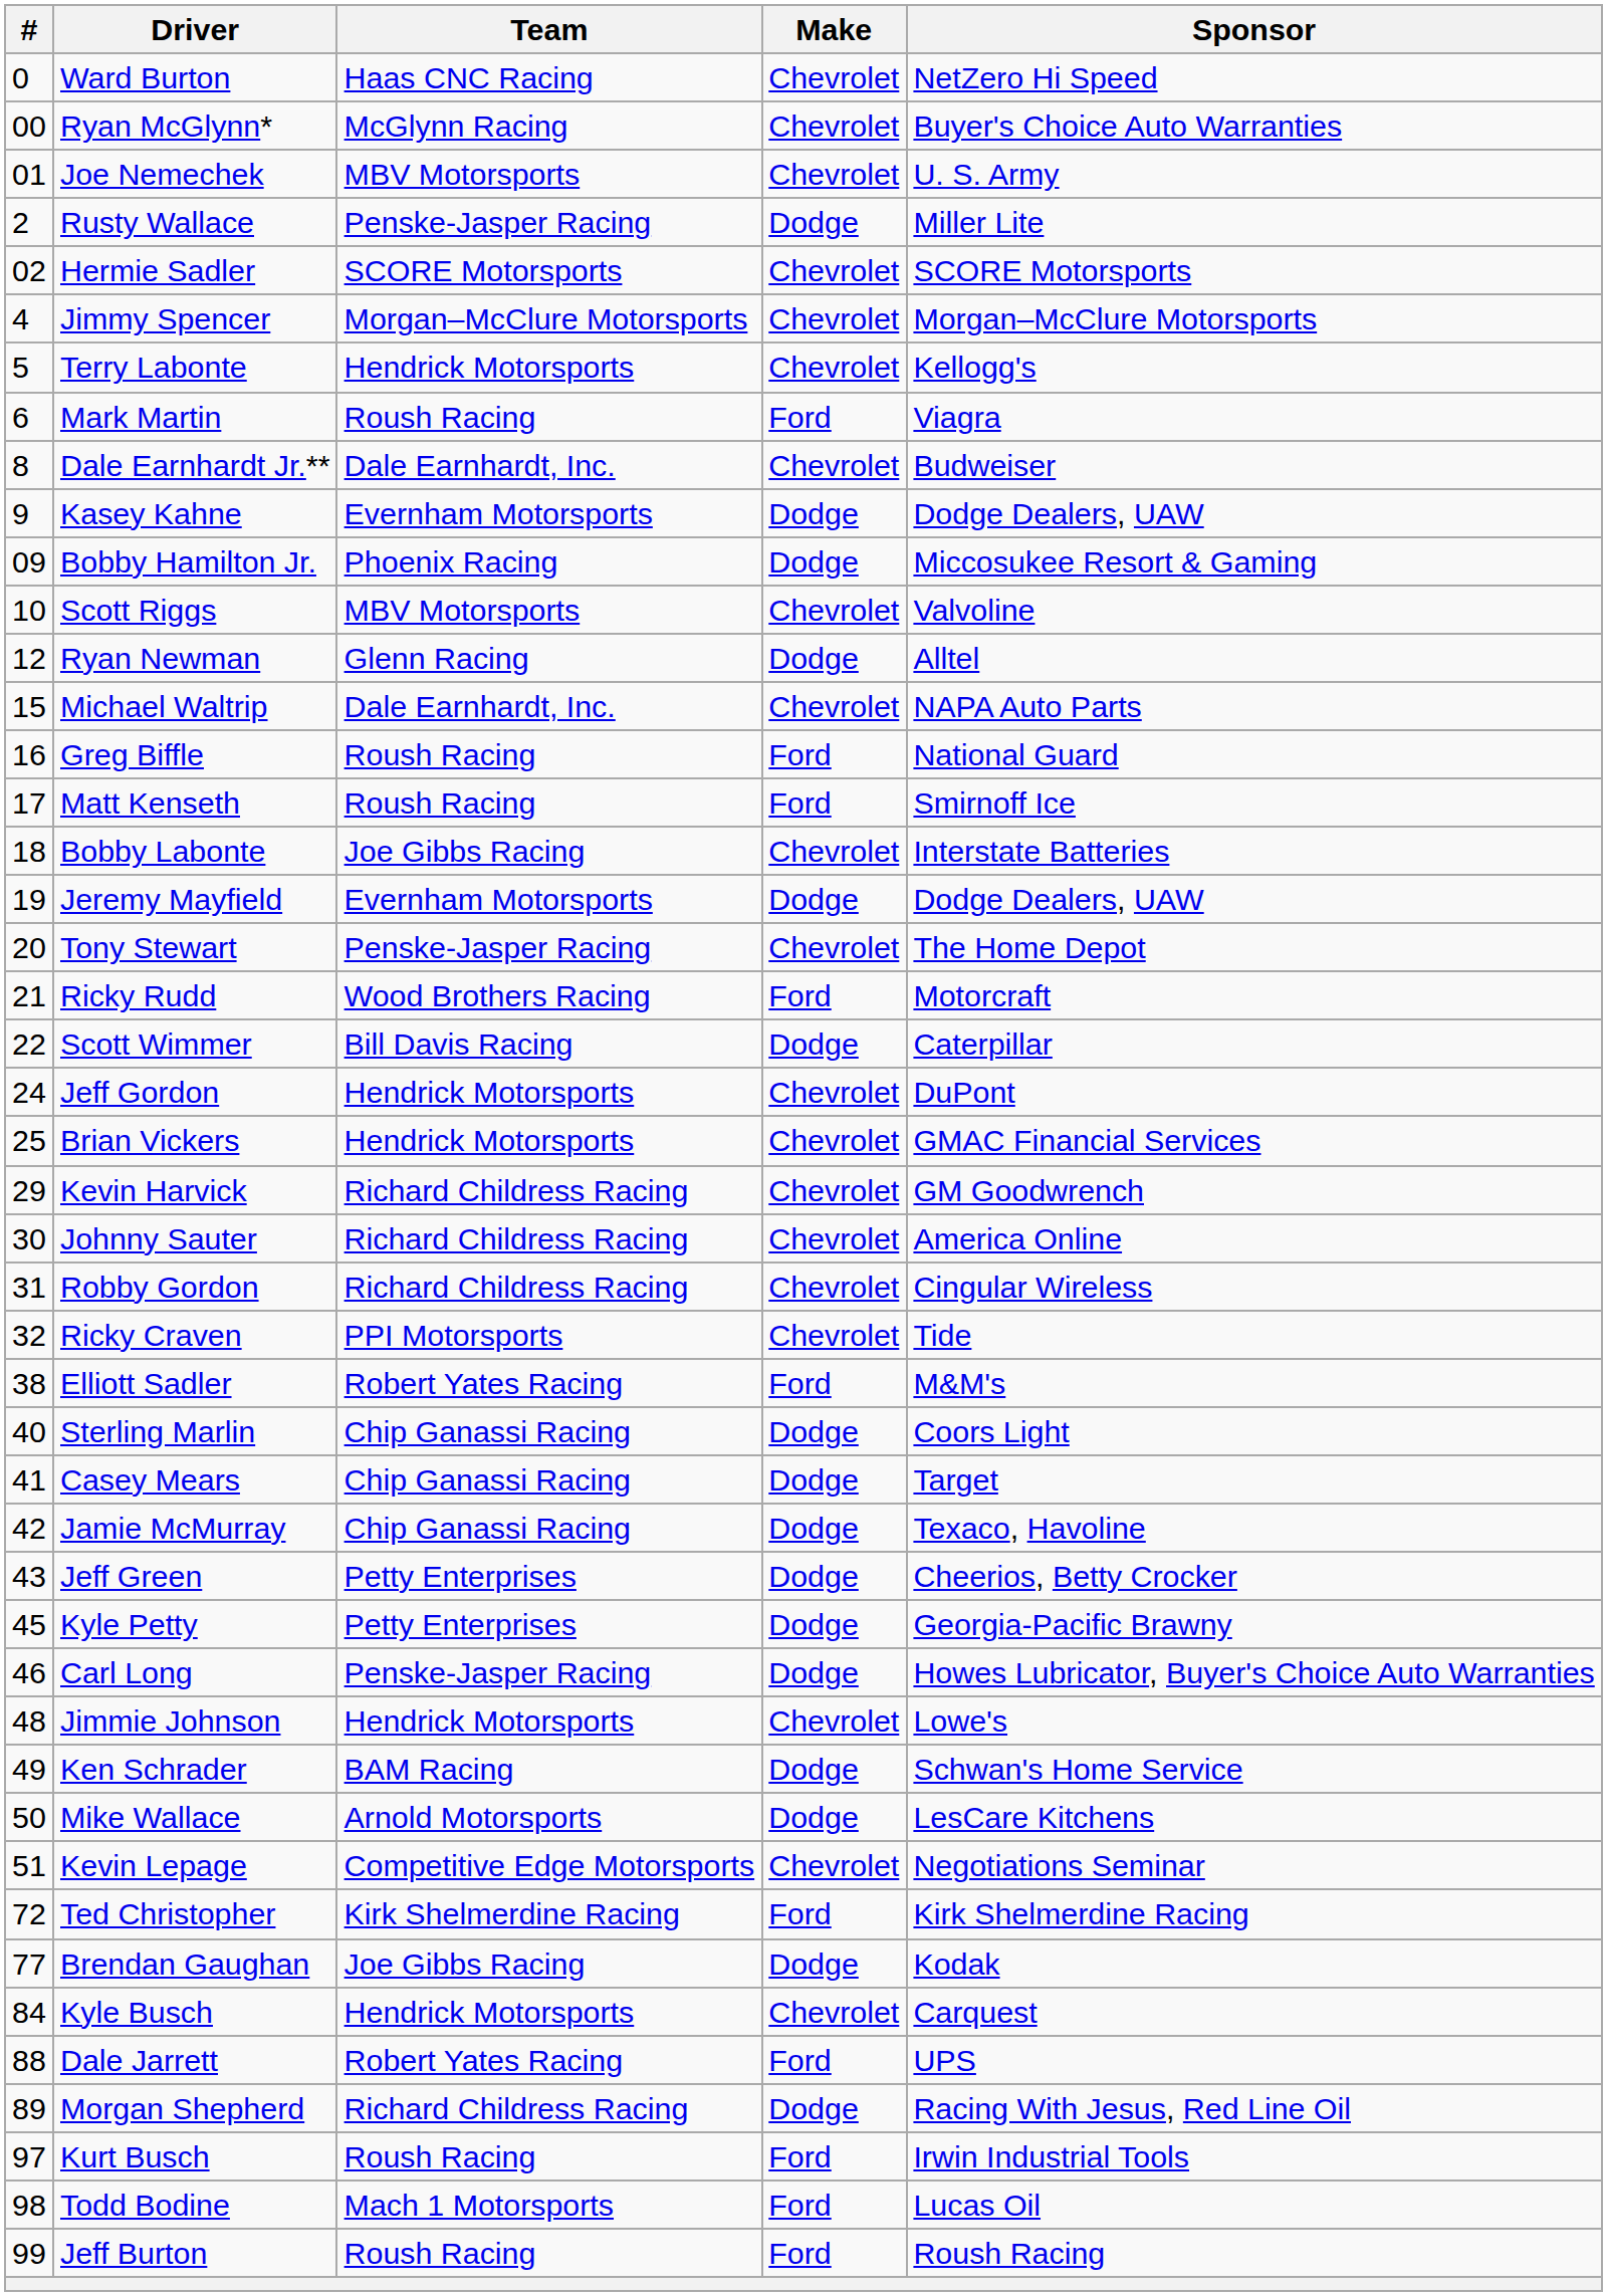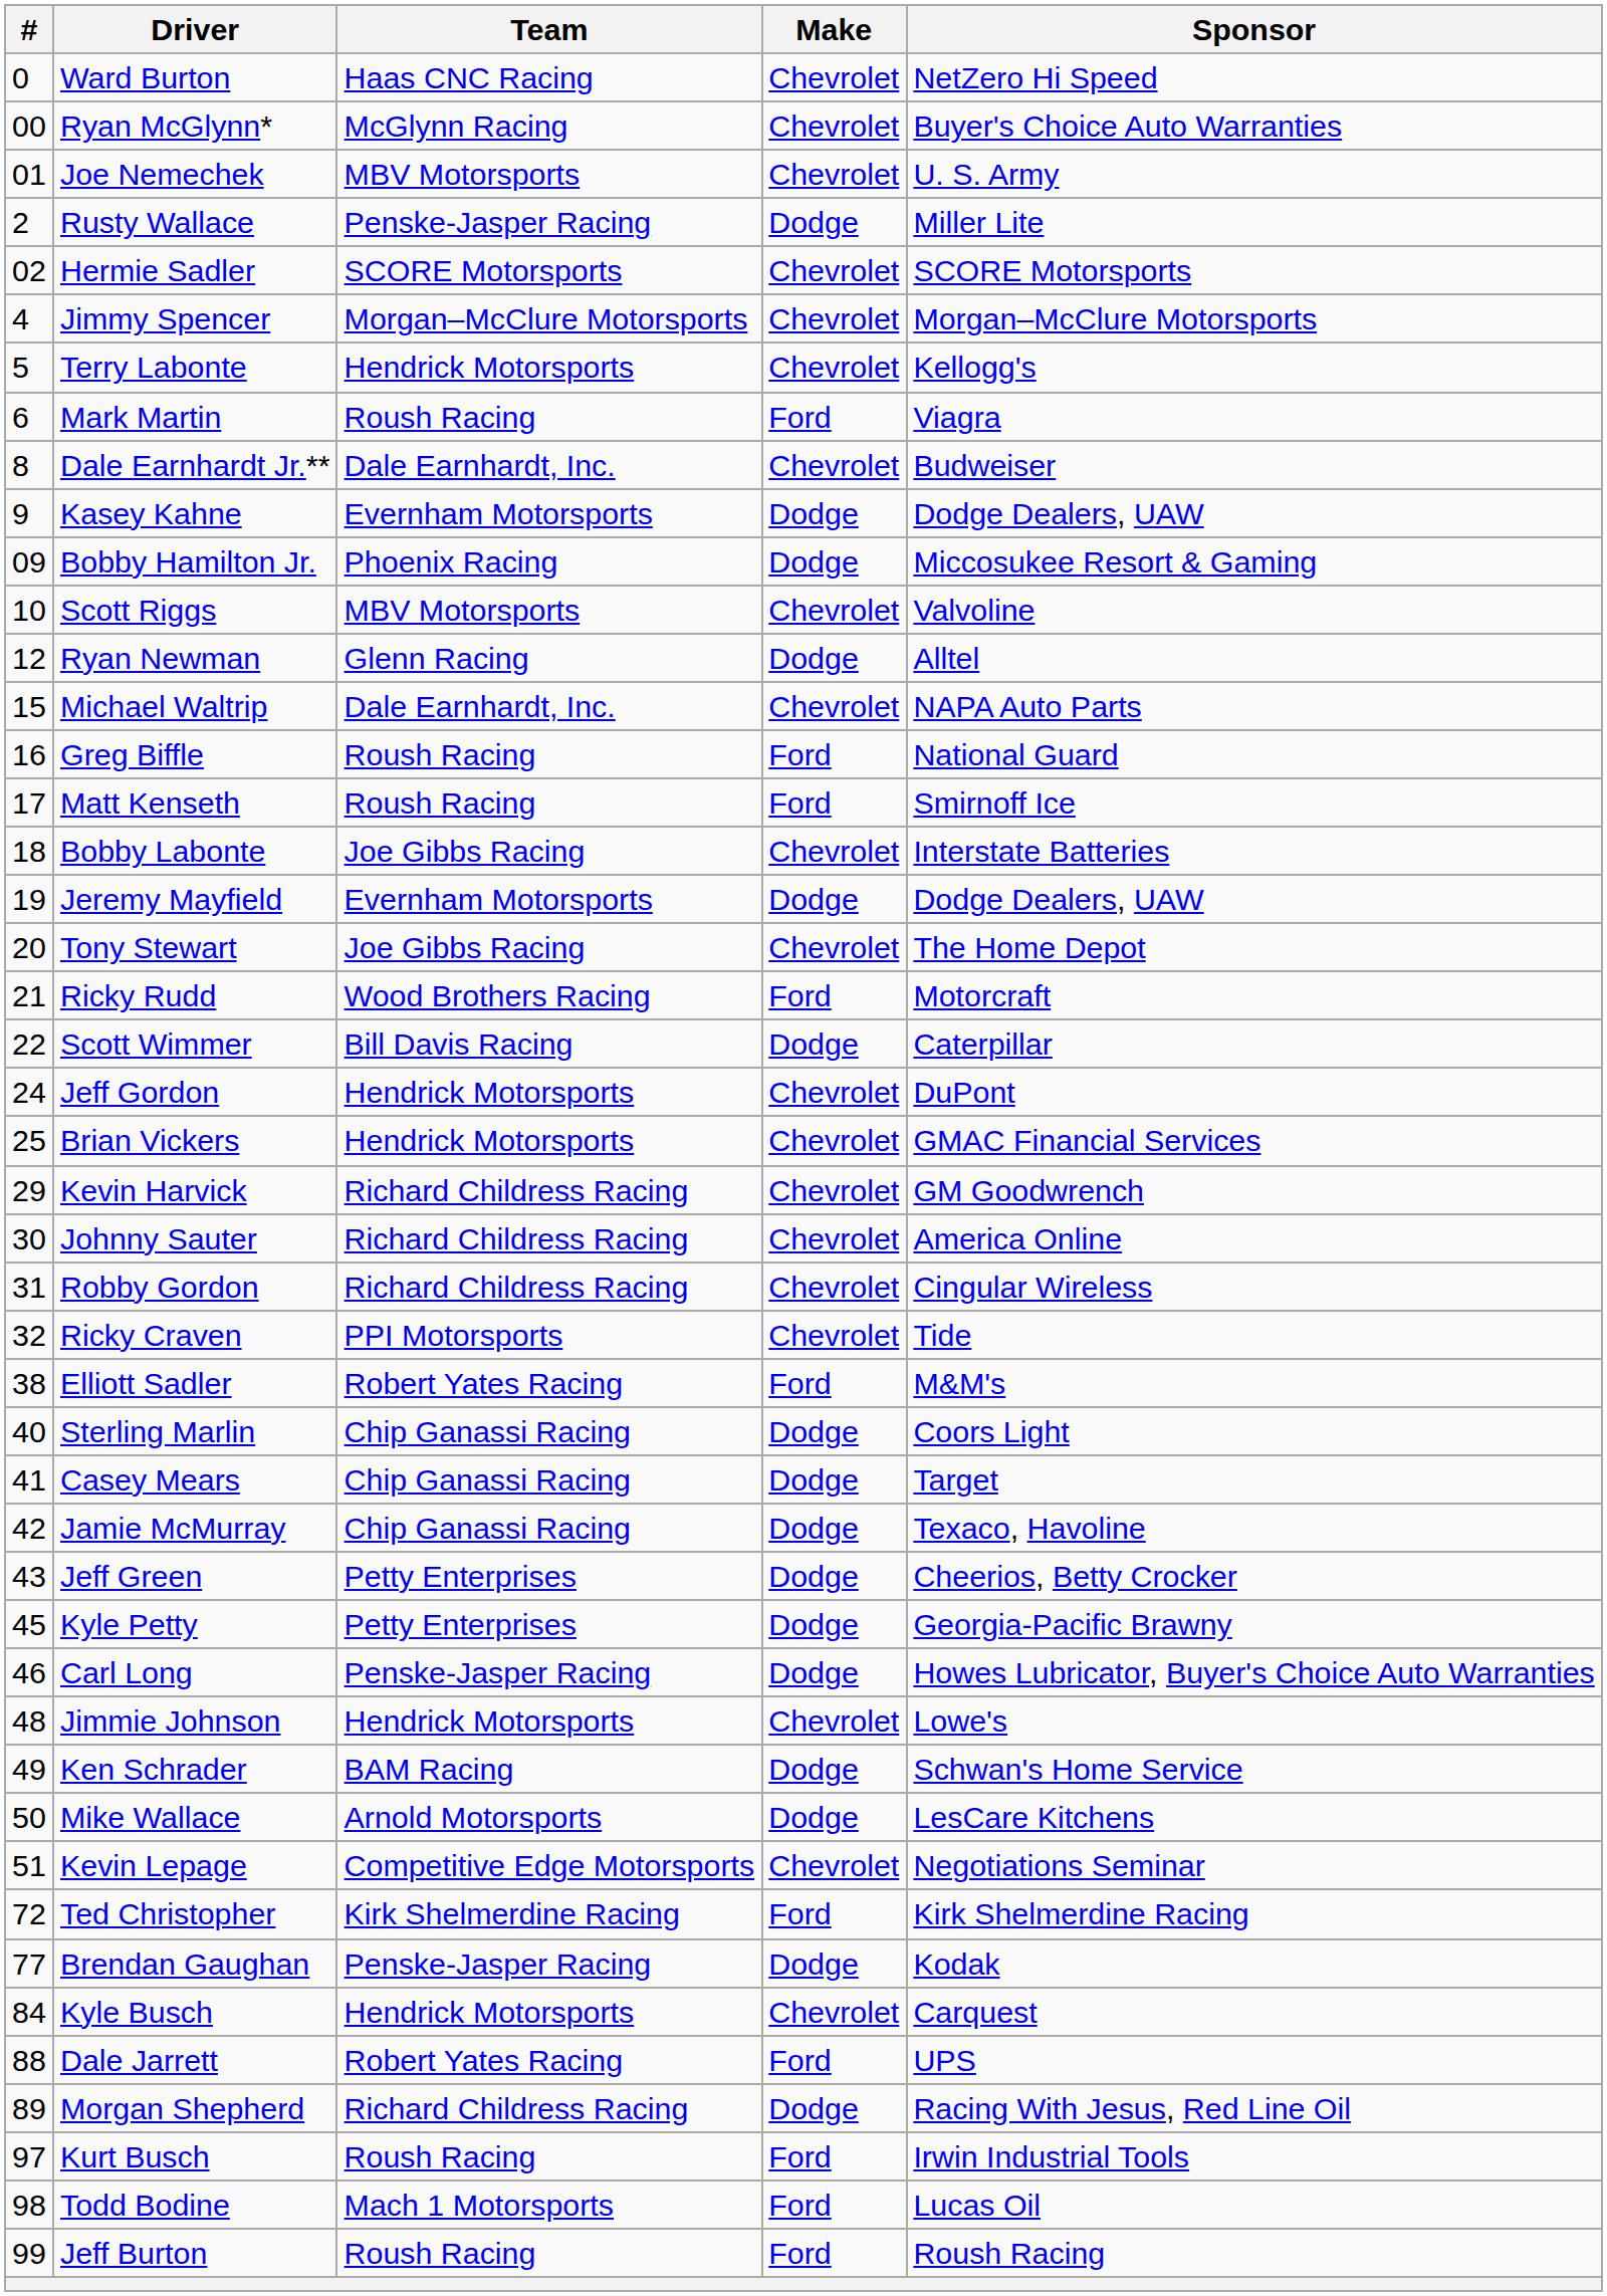 <table class="wikitable" style="font-size:95%">
 <tr>
 <th>#</th>
 <th>Driver</th>
 <th>Team</th>
 <th>Make</th>
 <th>Sponsor</th>
 </tr>
 <tr>
 <td>0</td>
 <td><a href='#'>Ward Burton</a></td>
 <td><a href='#'>Haas CNC Racing</a></td>
 <td><a href='#'>Chevrolet</a></td>
 <td><a href='#'>NetZero Hi Speed</a></td>
 </tr>
 <tr>
 <td>00</td>
 <td><a href='#'>Ryan McGlynn</a>*</td>
 <td><a href='#'>McGlynn Racing</a></td>
 <td><a href='#'>Chevrolet</a></td>
 <td><a href='#'>Buyer's Choice Auto Warranties</a></td>
 </tr>
 <tr>
 <td>01</td>
 <td><a href='#'>Joe Nemechek</a></td>
 <td><a href='#'>MBV Motorsports</a></td>
 <td><a href='#'>Chevrolet</a></td>
 <td><a href='#'>U. S. Army</a></td>
 </tr>
 <tr>
 <td>2</td>
 <td><a href='#'>Rusty Wallace</a></td>
 <td><a href='#'>Penske-Jasper Racing</a></td>
 <td><a href='#'>Dodge</a></td>
 <td><a href='#'>Miller Lite</a></td>
 </tr>
 <tr>
 <td>02</td>
 <td><a href='#'>Hermie Sadler</a></td>
 <td><a href='#'>SCORE Motorsports</a></td>
 <td><a href='#'>Chevrolet</a></td>
 <td><a href='#'>SCORE Motorsports</a></td>
 </tr>
 <tr>
 <td>4</td>
 <td><a href='#'>Jimmy Spencer</a></td>
 <td><a href='#'>Morgan–McClure Motorsports</a></td>
 <td><a href='#'>Chevrolet</a></td>
 <td><a href='#'>Morgan–McClure Motorsports</a></td>
 </tr>
 <tr>
 <td>5</td>
 <td><a href='#'>Terry Labonte</a></td>
 <td><a href='#'>Hendrick Motorsports</a></td>
 <td><a href='#'>Chevrolet</a></td>
 <td><a href='#'>Kellogg's</a></td>
 </tr>
 <tr>
 <td>6</td>
 <td><a href='#'>Mark Martin</a></td>
 <td><a href='#'>Roush Racing</a></td>
 <td><a href='#'>Ford</a></td>
 <td><a href='#'>Viagra</a></td>
 </tr>
 <tr>
 <td>8</td>
 <td><a href='#'>Dale Earnhardt Jr.</a>**</td>
 <td><a href='#'>Dale Earnhardt, Inc.</a></td>
 <td><a href='#'>Chevrolet</a></td>
 <td><a href='#'>Budweiser</a></td>
 </tr>
 <tr>
 <td>9</td>
 <td><a href='#'>Kasey Kahne</a></td>
 <td><a href='#'>Evernham Motorsports</a></td>
 <td><a href='#'>Dodge</a></td>
 <td><a href='#'>Dodge Dealers</a>, <a href='#'>UAW</a></td>
 </tr>
 <tr>
 <td>09</td>
 <td><a href='#'>Bobby Hamilton Jr.</a></td>
 <td><a href='#'>Phoenix Racing</a></td>
 <td><a href='#'>Dodge</a></td>
 <td><a href='#'>Miccosukee Resort & Gaming</a></td>
 </tr>
 <tr>
 <td>10</td>
 <td><a href='#'>Scott Riggs</a></td>
 <td><a href='#'>MBV Motorsports</a></td>
 <td><a href='#'>Chevrolet</a></td>
 <td><a href='#'>Valvoline</a></td>
 </tr>
 <tr>
 <td>12</td>
 <td><a href='#'>Ryan Newman</a></td>
 <td><a href='#'>Glenn Racing</a></td>
 <td><a href='#'>Dodge</a></td>
 <td><a href='#'>Alltel</a></td>
 </tr>
 <tr>
 <td>15</td>
 <td><a href='#'>Michael Waltrip</a></td>
 <td><a href='#'>Dale Earnhardt, Inc.</a></td>
 <td><a href='#'>Chevrolet</a></td>
 <td><a href='#'>NAPA Auto Parts</a></td>
 </tr>
 <tr>
 <td>16</td>
 <td><a href='#'>Greg Biffle</a></td>
 <td><a href='#'>Roush Racing</a></td>
 <td><a href='#'>Ford</a></td>
 <td><a href='#'>National Guard</a></td>
 </tr>
 <tr>
 <td>17</td>
 <td><a href='#'>Matt Kenseth</a></td>
 <td><a href='#'>Roush Racing</a></td>
 <td><a href='#'>Ford</a></td>
 <td><a href='#'>Smirnoff Ice</a></td>
 </tr>
 <tr>
 <td>18</td>
 <td><a href='#'>Bobby Labonte</a></td>
 <td><a href='#'>Joe Gibbs Racing</a></td>
 <td><a href='#'>Chevrolet</a></td>
 <td><a href='#'>Interstate Batteries</a></td>
 </tr>
 <tr>
 <td>19</td>
 <td><a href='#'>Jeremy Mayfield</a></td>
 <td><a href='#'>Evernham Motorsports</a></td>
 <td><a href='#'>Dodge</a></td>
 <td><a href='#'>Dodge Dealers</a>, <a href='#'>UAW</a></td>
 </tr>
 <tr>
 <td>20</td>
 <td><a href='#'>Tony Stewart</a></td>
-<td><a href='#'>Penske-Jasper Racing</a></td>
+<td><a href='#'>Joe Gibbs Racing</a></td>
 <td><a href='#'>Chevrolet</a></td>
 <td><a href='#'>The Home Depot</a></td>
 </tr>
 <tr>
 <td>21</td>
 <td><a href='#'>Ricky Rudd</a></td>
 <td><a href='#'>Wood Brothers Racing</a></td>
 <td><a href='#'>Ford</a></td>
 <td><a href='#'>Motorcraft</a></td>
 </tr>
 <tr>
 <td>22</td>
 <td><a href='#'>Scott Wimmer</a></td>
 <td><a href='#'>Bill Davis Racing</a></td>
 <td><a href='#'>Dodge</a></td>
 <td><a href='#'>Caterpillar</a></td>
 </tr>
 <tr>
 <td>24</td>
 <td><a href='#'>Jeff Gordon</a></td>
 <td><a href='#'>Hendrick Motorsports</a></td>
 <td><a href='#'>Chevrolet</a></td>
 <td><a href='#'>DuPont</a></td>
 </tr>
 <tr>
 <td>25</td>
 <td><a href='#'>Brian Vickers</a></td>
 <td><a href='#'>Hendrick Motorsports</a></td>
 <td><a href='#'>Chevrolet</a></td>
 <td><a href='#'>GMAC Financial Services</a></td>
 </tr>
 <tr>
 <td>29</td>
 <td><a href='#'>Kevin Harvick</a></td>
 <td><a href='#'>Richard Childress Racing</a></td>
 <td><a href='#'>Chevrolet</a></td>
 <td><a href='#'>GM Goodwrench</a></td>
 </tr>
 <tr>
 <td>30</td>
 <td><a href='#'>Johnny Sauter</a></td>
 <td><a href='#'>Richard Childress Racing</a></td>
 <td><a href='#'>Chevrolet</a></td>
 <td><a href='#'>America Online</a></td>
 </tr>
 <tr>
 <td>31</td>
 <td><a href='#'>Robby Gordon</a></td>
 <td><a href='#'>Richard Childress Racing</a></td>
 <td><a href='#'>Chevrolet</a></td>
 <td><a href='#'>Cingular Wireless</a></td>
 </tr>
 <tr>
 <td>32</td>
 <td><a href='#'>Ricky Craven</a></td>
 <td><a href='#'>PPI Motorsports</a></td>
 <td><a href='#'>Chevrolet</a></td>
 <td><a href='#'>Tide</a></td>
 </tr>
 <tr>
 <td>38</td>
 <td><a href='#'>Elliott Sadler</a></td>
 <td><a href='#'>Robert Yates Racing</a></td>
 <td><a href='#'>Ford</a></td>
 <td><a href='#'>M&M's</a></td>
 </tr>
 <tr>
 <td>40</td>
 <td><a href='#'>Sterling Marlin</a></td>
 <td><a href='#'>Chip Ganassi Racing</a></td>
 <td><a href='#'>Dodge</a></td>
 <td><a href='#'>Coors Light</a></td>
 </tr>
 <tr>
 <td>41</td>
 <td><a href='#'>Casey Mears</a></td>
 <td><a href='#'>Chip Ganassi Racing</a></td>
 <td><a href='#'>Dodge</a></td>
 <td><a href='#'>Target</a></td>
 </tr>
 <tr>
 <td>42</td>
 <td><a href='#'>Jamie McMurray</a></td>
 <td><a href='#'>Chip Ganassi Racing</a></td>
 <td><a href='#'>Dodge</a></td>
 <td><a href='#'>Texaco</a>, <a href='#'>Havoline</a></td>
 </tr>
 <tr>
 <td>43</td>
 <td><a href='#'>Jeff Green</a></td>
 <td><a href='#'>Petty Enterprises</a></td>
 <td><a href='#'>Dodge</a></td>
 <td><a href='#'>Cheerios</a>, <a href='#'>Betty Crocker</a></td>
 </tr>
 <tr>
 <td>45</td>
 <td><a href='#'>Kyle Petty</a></td>
 <td><a href='#'>Petty Enterprises</a></td>
 <td><a href='#'>Dodge</a></td>
 <td><a href='#'>Georgia-Pacific Brawny</a></td>
 </tr>
 <tr>
 <td>46</td>
 <td><a href='#'>Carl Long</a></td>
 <td><a href='#'>Penske-Jasper Racing</a></td>
 <td><a href='#'>Dodge</a></td>
 <td><a href='#'>Howes Lubricator</a>, <a href='#'>Buyer's Choice Auto Warranties</a></td>
 </tr>
 <tr>
 <td>48</td>
 <td><a href='#'>Jimmie Johnson</a></td>
 <td><a href='#'>Hendrick Motorsports</a></td>
 <td><a href='#'>Chevrolet</a></td>
 <td><a href='#'>Lowe's</a></td>
 </tr>
 <tr>
 <td>49</td>
 <td><a href='#'>Ken Schrader</a></td>
 <td><a href='#'>BAM Racing</a></td>
 <td><a href='#'>Dodge</a></td>
 <td><a href='#'>Schwan's Home Service</a></td>
 </tr>
 <tr>
 <td>50</td>
 <td><a href='#'>Mike Wallace</a></td>
 <td><a href='#'>Arnold Motorsports</a></td>
 <td><a href='#'>Dodge</a></td>
 <td><a href='#'>LesCare Kitchens</a></td>
 </tr>
 <tr>
 <td>51</td>
 <td><a href='#'>Kevin Lepage</a></td>
 <td><a href='#'>Competitive Edge Motorsports</a></td>
 <td><a href='#'>Chevrolet</a></td>
 <td><a href='#'>Negotiations Seminar</a></td>
 </tr>
 <tr>
 <td>72</td>
 <td><a href='#'>Ted Christopher</a></td>
 <td><a href='#'>Kirk Shelmerdine Racing</a></td>
 <td><a href='#'>Ford</a></td>
 <td><a href='#'>Kirk Shelmerdine Racing</a></td>
 </tr>
 <tr>
 <td>77</td>
 <td><a href='#'>Brendan Gaughan</a></td>
-<td><a href='#'>Joe Gibbs Racing</a></td>
+<td><a href='#'>Penske-Jasper Racing</a></td>
 <td><a href='#'>Dodge</a></td>
 <td><a href='#'>Kodak</a></td>
 </tr>
 <tr>
 <td>84</td>
 <td><a href='#'>Kyle Busch</a></td>
 <td><a href='#'>Hendrick Motorsports</a></td>
 <td><a href='#'>Chevrolet</a></td>
 <td><a href='#'>Carquest</a></td>
 </tr>
 <tr>
 <td>88</td>
 <td><a href='#'>Dale Jarrett</a></td>
 <td><a href='#'>Robert Yates Racing</a></td>
 <td><a href='#'>Ford</a></td>
 <td><a href='#'>UPS</a></td>
 </tr>
 <tr>
 <td>89</td>
 <td><a href='#'>Morgan Shepherd</a></td>
 <td><a href='#'>Richard Childress Racing</a></td>
 <td><a href='#'>Dodge</a></td>
 <td><a href='#'>Racing With Jesus</a>, <a href='#'>Red Line Oil</a></td>
 </tr>
 <tr>
 <td>97</td>
 <td><a href='#'>Kurt Busch</a></td>
 <td><a href='#'>Roush Racing</a></td>
 <td><a href='#'>Ford</a></td>
 <td><a href='#'>Irwin Industrial Tools</a></td>
 </tr>
 <tr>
 <td>98</td>
 <td><a href='#'>Todd Bodine</a></td>
 <td><a href='#'>Mach 1 Motorsports</a></td>
 <td><a href='#'>Ford</a></td>
 <td><a href='#'>Lucas Oil</a></td>
 </tr>
 <tr>
 <td>99</td>
 <td><a href='#'>Jeff Burton</a></td>
 <td><a href='#'>Roush Racing</a></td>
 <td><a href='#'>Ford</a></td>
 <td><a href='#'>Roush Racing</a></td>
 </tr>
 <tr>
 <th colspan="5"></th>
 </tr>
 </table>
